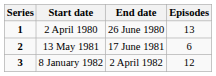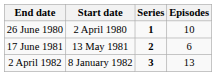 <table class="wikitable" style="text-align:center;">
 <tr>
+<th>End date</th>
+<th>Start date</th>
 <th>Series</th>
-<th>Start date</th>
-<th>End date</th>
 <th>Episodes</th>
 </tr>
 <tr>
+<td>26 June 1980</td>
+<td>2 April 1980</td>
 <td><strong>1</strong></td>
-<td>2 April 1980</td>
-<td>26 June 1980</td>
-<td>13</td>
+<td>10</td>
 </tr>
 <tr>
+<td>17 June 1981</td>
+<td>13 May 1981</td>
 <td><strong>2</strong></td>
-<td>13 May 1981</td>
-<td>17 June 1981</td>
 <td>6</td>
 </tr>
 <tr>
+<td>2 April 1982</td>
+<td>8 January 1982</td>
 <td><strong>3</strong></td>
-<td>8 January 1982</td>
-<td>2 April 1982</td>
-<td>12</td>
+<td>13</td>
 </tr>
 </table>
